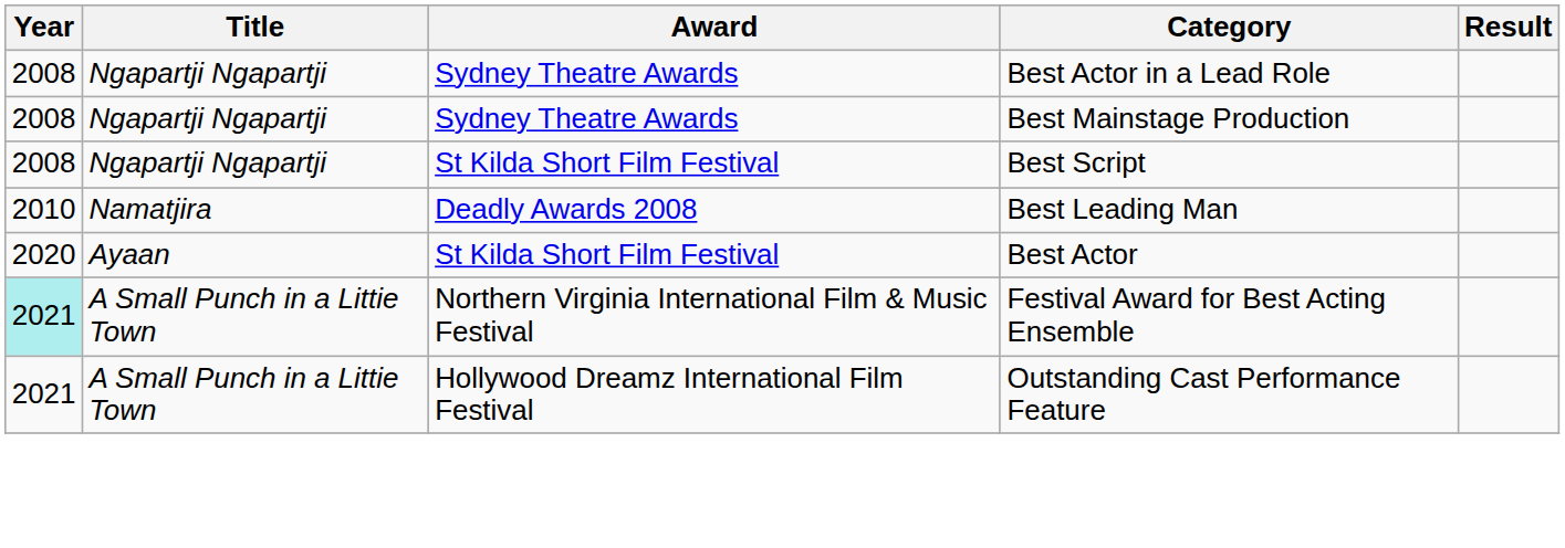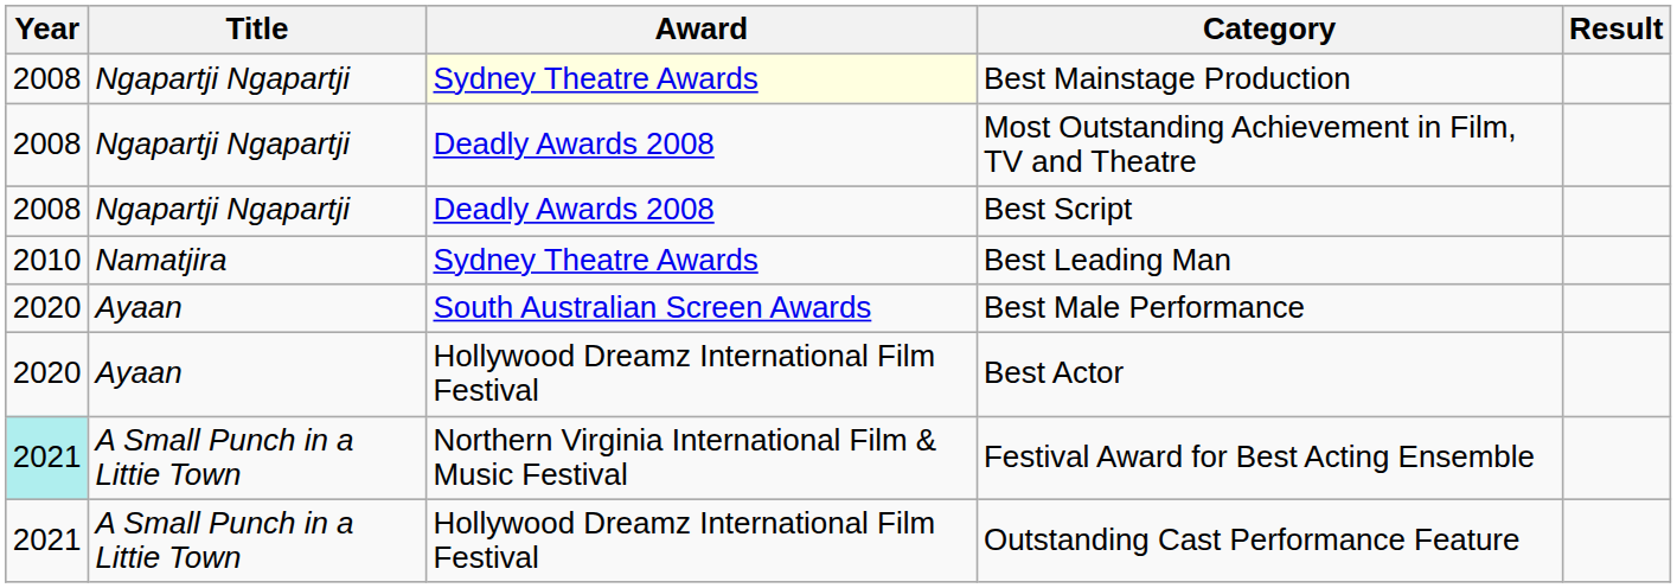 <table class="wikitable sortable">
 <tr>
 <th>Year</th>
 <th>Title</th>
 <th>Award</th>
 <th>Category</th>
 <th>Result</th>
 </tr>
 <tr>
 <td>2008</td>
 <td><em>Ngapartji Ngapartji</em></td>
-<td><a href='#'>Sydney Theatre Awards</a></td>
-<td>Best Actor in a Lead Role</td>
-<td></td>
-</tr>
-<tr>
-<td>2008</td>
-<td><em>Ngapartji Ngapartji</em></td>
-<td><a href='#'>Sydney Theatre Awards</a></td>
+<td style="background: lightyellow;"><a href='#'>Sydney Theatre Awards</a></td>
 <td>Best Mainstage Production</td>
 <td></td>
 </tr>
 <tr>
 <td>2008</td>
 <td><em>Ngapartji Ngapartji</em></td>
-<td><a href='#'>St Kilda Short Film Festival</a></td>
+<td><a href='#'>Deadly Awards 2008</a></td>
+<td>Most Outstanding Achievement in Film, TV and Theatre</td>
+<td></td>
+</tr>
+<tr>
+<td>2008</td>
+<td><em>Ngapartji Ngapartji</em></td>
+<td><a href='#'>Deadly Awards 2008</a></td>
 <td>Best Script</td>
 <td></td>
 </tr>
 <tr>
 <td>2010</td>
 <td><em>Namatjira</em></td>
-<td><a href='#'>Deadly Awards 2008</a></td>
+<td><a href='#'>Sydney Theatre Awards</a></td>
 <td>Best Leading Man</td>
 <td></td>
 </tr>
 <tr>
 <td>2020</td>
 <td><em>Ayaan</em></td>
-<td><a href='#'>St Kilda Short Film Festival</a></td>
+<td><a href='#'>South Australian Screen Awards</a></td>
+<td>Best Male Performance</td>
+<td></td>
+</tr>
+<tr>
+<td>2020</td>
+<td><em>Ayaan</em></td>
+<td>Hollywood Dreamz International Film Festival</td>
 <td>Best Actor</td>
 <td></td>
 </tr>
 <tr>
 <td style="background: paleturquoise;">2021</td>
 <td><em>A Small Punch in a Littie Town</em></td>
 <td>Northern Virginia International Film & Music Festival</td>
 <td>Festival Award for Best Acting Ensemble</td>
 <td></td>
 </tr>
 <tr>
 <td>2021</td>
 <td><em>A Small Punch in a Littie Town</em></td>
 <td>Hollywood Dreamz International Film Festival</td>
 <td>Outstanding Cast Performance Feature</td>
 <td></td>
 </tr>
 </table>
